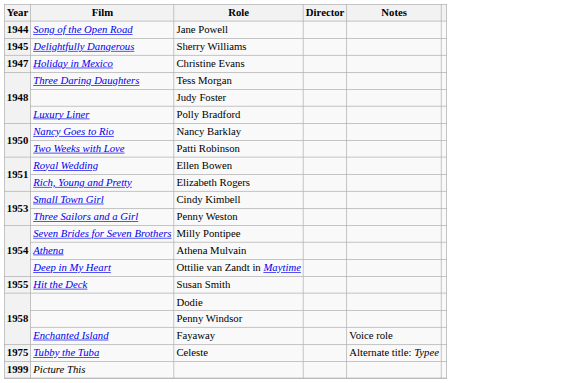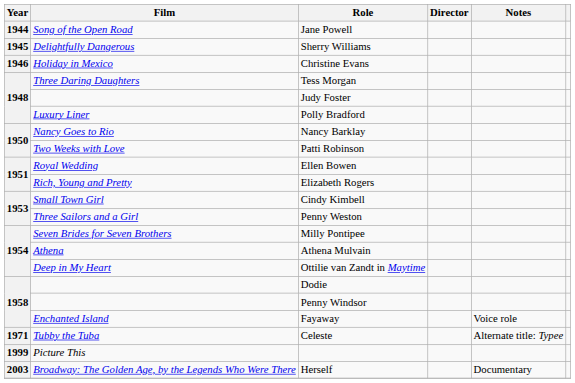 <table class="wikitable sortable plainrowheaders">
 <tr>
 <th>Year</th>
 <th>Film</th>
 <th>Role</th>
 <th>Director</th>
 <th>Notes</th>
 <th class="unsortable"></th>
 </tr>
 <tr>
 <th scope="row">1944</th>
 <td><em><a href='#'>Song of the Open Road</a></em></td>
 <td>Jane Powell</td>
 <td></td>
 <td></td>
 <td style="text-align:center;"></td>
 </tr>
 <tr>
 <th scope="row">1945</th>
 <td><em><a href='#'>Delightfully Dangerous</a></em></td>
 <td>Sherry Williams</td>
 <td></td>
 <td></td>
 <td style="text-align:center;"></td>
 </tr>
 <tr>
-<th scope="row">1947</th>
+<th scope="row">1946</th>
 <td><em><a href='#'>Holiday in Mexico</a></em></td>
 <td>Christine Evans</td>
 <td></td>
 <td></td>
 <td style="text-align:center;"></td>
 </tr>
 <tr>
 <th rowspan=3  scope="row">1948</th>
 <td><em><a href='#'>Three Daring Daughters</a></em></td>
 <td>Tess Morgan</td>
 <td></td>
 <td></td>
 <td style="text-align:center;"></td>
 </tr>
 <tr>
 <td><em></em></td>
 <td>Judy Foster</td>
 <td></td>
 <td></td>
 <td style="text-align:center;"></td>
 </tr>
 <tr>
 <td><em><a href='#'>Luxury Liner</a></em></td>
 <td>Polly Bradford</td>
 <td></td>
 <td></td>
 <td style="text-align:center;"></td>
 </tr>
 <tr>
 <th rowspan=2   scope="row">1950</th>
 <td><em><a href='#'>Nancy Goes to Rio</a></em></td>
 <td>Nancy Barklay</td>
 <td></td>
 <td></td>
 <td style="text-align:center;"></td>
 </tr>
 <tr>
 <td><em><a href='#'>Two Weeks with Love</a></em></td>
 <td>Patti Robinson</td>
 <td></td>
 <td></td>
 <td style="text-align:center;"></td>
 </tr>
 <tr>
 <th rowspan=2   scope="row">1951</th>
 <td><em><a href='#'>Royal Wedding</a></em></td>
 <td>Ellen Bowen</td>
 <td></td>
 <td></td>
 <td style="text-align:center;"></td>
 </tr>
 <tr>
 <td><em><a href='#'>Rich, Young and Pretty</a></em></td>
 <td>Elizabeth Rogers</td>
 <td></td>
 <td></td>
 <td style="text-align:center;"></td>
 </tr>
 <tr>
 <th rowspan=2  scope="row">1953</th>
 <td><em><a href='#'>Small Town Girl</a></em></td>
 <td>Cindy Kimbell</td>
 <td></td>
 <td></td>
 <td style="text-align:center;"></td>
 </tr>
 <tr>
 <td><em><a href='#'>Three Sailors and a Girl</a></em></td>
 <td>Penny Weston</td>
 <td></td>
 <td></td>
 <td style="text-align:center;"></td>
 </tr>
 <tr>
 <th rowspan=3  scope="row">1954</th>
 <td><em><a href='#'>Seven Brides for Seven Brothers</a></em></td>
 <td>Milly Pontipee</td>
 <td></td>
 <td></td>
 <td style="text-align:center;"></td>
 </tr>
 <tr>
 <td><em><a href='#'>Athena</a></em></td>
 <td>Athena Mulvain</td>
 <td></td>
 <td></td>
 <td style="text-align:center;"></td>
 </tr>
 <tr>
 <td><em><a href='#'>Deep in My Heart</a></em></td>
 <td>Ottilie van Zandt in <em><a href='#'>Maytime</a></em></td>
 <td></td>
 <td></td>
 <td style="text-align:center;"></td>
 </tr>
 <tr>
-<th scope="row">1955</th>
-<td><em><a href='#'>Hit the Deck</a></em></td>
-<td>Susan Smith</td>
-<td></td>
-<td></td>
-<td style="text-align:center;"></td>
-</tr>
-<tr>
 <th rowspan=3  scope="row">1958</th>
 <td><em></em></td>
 <td>Dodie</td>
 <td></td>
 <td></td>
 <td style="text-align:center;"></td>
 </tr>
 <tr>
 <td><em></em></td>
 <td>Penny Windsor</td>
 <td></td>
 <td></td>
 <td style="text-align:center;"></td>
 </tr>
 <tr>
 <td><em><a href='#'>Enchanted Island</a></em></td>
 <td>Fayaway</td>
 <td></td>
 <td>Voice role</td>
 <td style="text-align:center;"></td>
 </tr>
 <tr>
-<th scope="row">1975</th>
+<th scope="row">1971</th>
 <td><em><a href='#'>Tubby the Tuba</a></em></td>
 <td>Celeste</td>
 <td></td>
 <td>Alternate title: <em>Typee</em></td>
 <td style="text-align:center;"></td>
 </tr>
 <tr>
 <th scope="row">1999</th>
 <td><em>Picture This</em></td>
 <td></td>
 <td></td>
 <td></td>
 <td style="text-align:center;"></td>
 </tr>
 <tr>
+<th scope="row">2003</th>
+<td><em><a href='#'>Broadway: The Golden Age, by the Legends Who Were There</a></em></td>
+<td>Herself</td>
+<td></td>
+<td>Documentary</td>
+<td style="text-align:center;"></td>
+</tr>
+<tr>
 </tr>
 </table>
